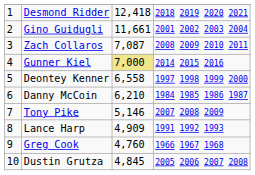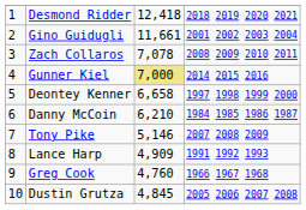 <table class="wikitable">
 <tr>
 </tr>
 <tr>
 <td>1</td>
 <td><a href='#'>Desmond Ridder</a></td>
 <td><abbr>12,418</abbr></td>
 <td style="font-size:80%;"><a href='#'>2018</a> <a href='#'>2019</a> <a href='#'>2020</a> <a href='#'>2021</a></td>
 </tr>
 <tr>
 <td>2</td>
 <td><a href='#'>Gino Guidugli</a></td>
 <td><abbr>11,661</abbr></td>
 <td style="font-size:80%;"><a href='#'>2001</a> <a href='#'>2002</a> <a href='#'>2003</a> <a href='#'>2004</a></td>
 </tr>
 <tr>
 <td>3</td>
 <td><a href='#'>Zach Collaros</a></td>
-<td><abbr>7,087</abbr></td>
+<td><abbr>7,078</abbr></td>
 <td style="font-size:80%;"><a href='#'>2008</a> <a href='#'>2009</a> <a href='#'>2010</a> <a href='#'>2011</a></td>
 </tr>
 <tr>
 <td>4</td>
 <td><a href='#'>Gunner Kiel</a></td>
 <td style="background: khaki;"><abbr>7,000</abbr></td>
 <td style="font-size:80%;"><a href='#'>2014</a> <a href='#'>2015</a> <a href='#'>2016</a></td>
 </tr>
 <tr>
 <td>5</td>
 <td>Deontey Kenner</td>
-<td><abbr>6,558</abbr></td>
+<td><abbr>6,658</abbr></td>
 <td style="font-size:80%;"><a href='#'>1997</a> <a href='#'>1998</a> <a href='#'>1999</a> <a href='#'>2000</a></td>
 </tr>
 <tr>
 <td>6</td>
 <td>Danny McCoin</td>
 <td><abbr>6,210</abbr></td>
 <td style="font-size:80%;"><a href='#'>1984</a> <a href='#'>1985</a> <a href='#'>1986</a> <a href='#'>1987</a></td>
 </tr>
 <tr>
 <td>7</td>
 <td><a href='#'>Tony Pike</a></td>
 <td><abbr>5,146</abbr></td>
 <td style="font-size:80%;"><a href='#'>2007</a> <a href='#'>2008</a> <a href='#'>2009</a></td>
 </tr>
 <tr>
 <td>8</td>
 <td>Lance Harp</td>
 <td><abbr>4,909</abbr></td>
 <td style="font-size:80%;"><a href='#'>1991</a> <a href='#'>1992</a> <a href='#'>1993</a></td>
 </tr>
 <tr>
 <td>9</td>
 <td><a href='#'>Greg Cook</a></td>
 <td><abbr>4,760</abbr></td>
 <td style="font-size:80%;"><a href='#'>1966</a> <a href='#'>1967</a> <a href='#'>1968</a></td>
 </tr>
 <tr>
 <td>10</td>
 <td>Dustin Grutza</td>
 <td><abbr>4,845</abbr></td>
 <td style="font-size:80%;"><a href='#'>2005</a> <a href='#'>2006</a> <a href='#'>2007</a> <a href='#'>2008</a></td>
 </tr>
 </table>
